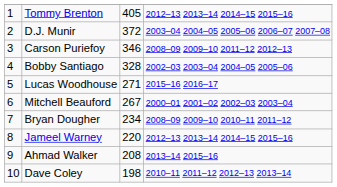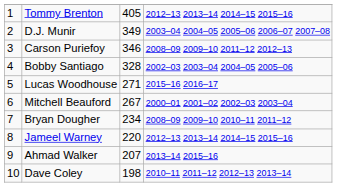 <table class="wikitable">
 <tr>
 </tr>
 <tr>
 <td>1</td>
 <td><a href='#'>Tommy Brenton</a></td>
 <td>405</td>
 <td style="font-size:80%;"><a href='#'>2012–13</a> <a href='#'>2013–14</a> <a href='#'>2014–15</a> <a href='#'>2015–16</a></td>
 </tr>
 <tr>
 <td>2</td>
 <td>D.J. Munir</td>
-<td>372</td>
+<td>349</td>
 <td style="font-size:80%;"><a href='#'>2003–04</a> <a href='#'>2004–05</a> <a href='#'>2005–06</a> <a href='#'>2006–07</a> <a href='#'>2007–08</a></td>
 </tr>
 <tr>
 <td>3</td>
 <td>Carson Puriefoy</td>
 <td>346</td>
 <td style="font-size:80%;"><a href='#'>2008–09</a> <a href='#'>2009–10</a> <a href='#'>2011–12</a> <a href='#'>2012–13</a></td>
 </tr>
 <tr>
 <td>4</td>
 <td>Bobby Santiago</td>
 <td>328</td>
 <td style="font-size:80%;"><a href='#'>2002–03</a> <a href='#'>2003–04</a> <a href='#'>2004–05</a> <a href='#'>2005–06</a></td>
 </tr>
 <tr>
 <td>5</td>
 <td>Lucas Woodhouse</td>
 <td>271</td>
 <td style="font-size:80%;"><a href='#'>2015–16</a> <a href='#'>2016–17</a></td>
 </tr>
 <tr>
 <td>6</td>
 <td>Mitchell Beauford</td>
 <td>267</td>
 <td style="font-size:80%;"><a href='#'>2000–01</a> <a href='#'>2001–02</a> <a href='#'>2002–03</a> <a href='#'>2003–04</a></td>
 </tr>
 <tr>
 <td>7</td>
 <td>Bryan Dougher</td>
 <td>234</td>
 <td style="font-size:80%;"><a href='#'>2008–09</a> <a href='#'>2009–10</a> <a href='#'>2010–11</a> <a href='#'>2011–12</a></td>
 </tr>
 <tr>
 <td>8</td>
 <td><a href='#'>Jameel Warney</a></td>
 <td>220</td>
 <td style="font-size:80%;"><a href='#'>2012–13</a> <a href='#'>2013–14</a> <a href='#'>2014–15</a> <a href='#'>2015–16</a></td>
 </tr>
 <tr>
 <td>9</td>
 <td>Ahmad Walker</td>
-<td>208</td>
+<td>207</td>
 <td style="font-size:80%;"><a href='#'>2013–14</a> <a href='#'>2015–16</a></td>
 </tr>
 <tr>
 <td>10</td>
 <td>Dave Coley</td>
 <td>198</td>
 <td style="font-size:80%;"><a href='#'>2010–11</a> <a href='#'>2011–12</a> <a href='#'>2012–13</a> <a href='#'>2013–14</a></td>
 </tr>
 </table>
